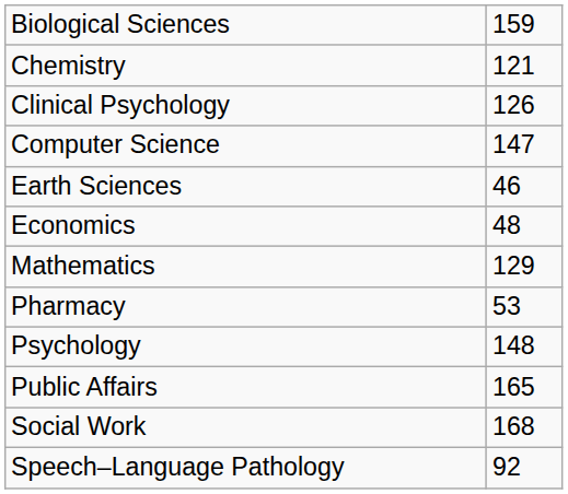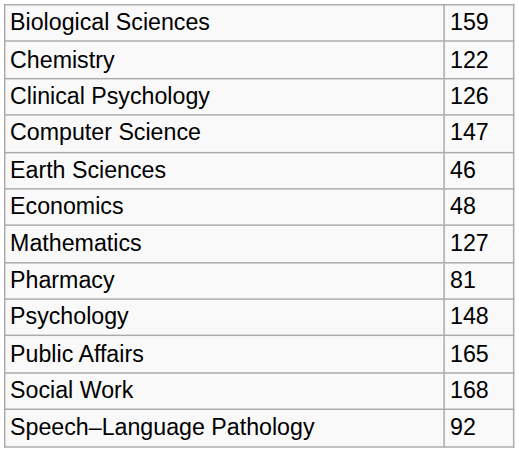 <table class="wikitable floatright" style="width: 22em;">
 <tr>
 <td>Biological Sciences</td>
 <td>159</td>
 </tr>
 <tr>
 <td>Chemistry</td>
-<td>121</td>
+<td>122</td>
 </tr>
 <tr>
 <td>Clinical Psychology</td>
 <td>126</td>
 </tr>
 <tr>
 <td>Computer Science</td>
 <td>147</td>
 </tr>
 <tr>
 <td>Earth Sciences</td>
 <td>46</td>
 </tr>
 <tr>
 <td>Economics</td>
 <td>48</td>
 </tr>
 <tr>
 <td>Mathematics</td>
-<td>129</td>
+<td>127</td>
 </tr>
 <tr>
 <td>Pharmacy</td>
-<td>53</td>
+<td>81</td>
 </tr>
 <tr>
 <td>Psychology</td>
 <td>148</td>
 </tr>
 <tr>
 <td>Public Affairs</td>
 <td>165</td>
 </tr>
 <tr>
 <td>Social Work</td>
 <td>168</td>
 </tr>
 <tr>
 <td>Speech–Language Pathology</td>
 <td>92</td>
 </tr>
 </table>
